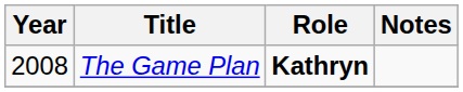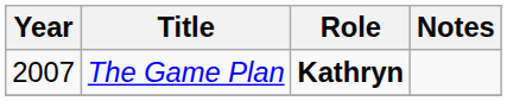 <table class="wikitable plainrowheaders">
 <tr>
 <th>Year</th>
 <th>Title</th>
 <th>Role</th>
 <th>Notes</th>
 </tr>
 <tr>
-<td>2008</td>
+<td>2007</td>
 <td><em><a href='#'>The Game Plan</a></em></td>
 <td><strong>Kathryn</strong></td>
 <td></td>
 </tr>
 <tr>
 </tr>
 </table>
